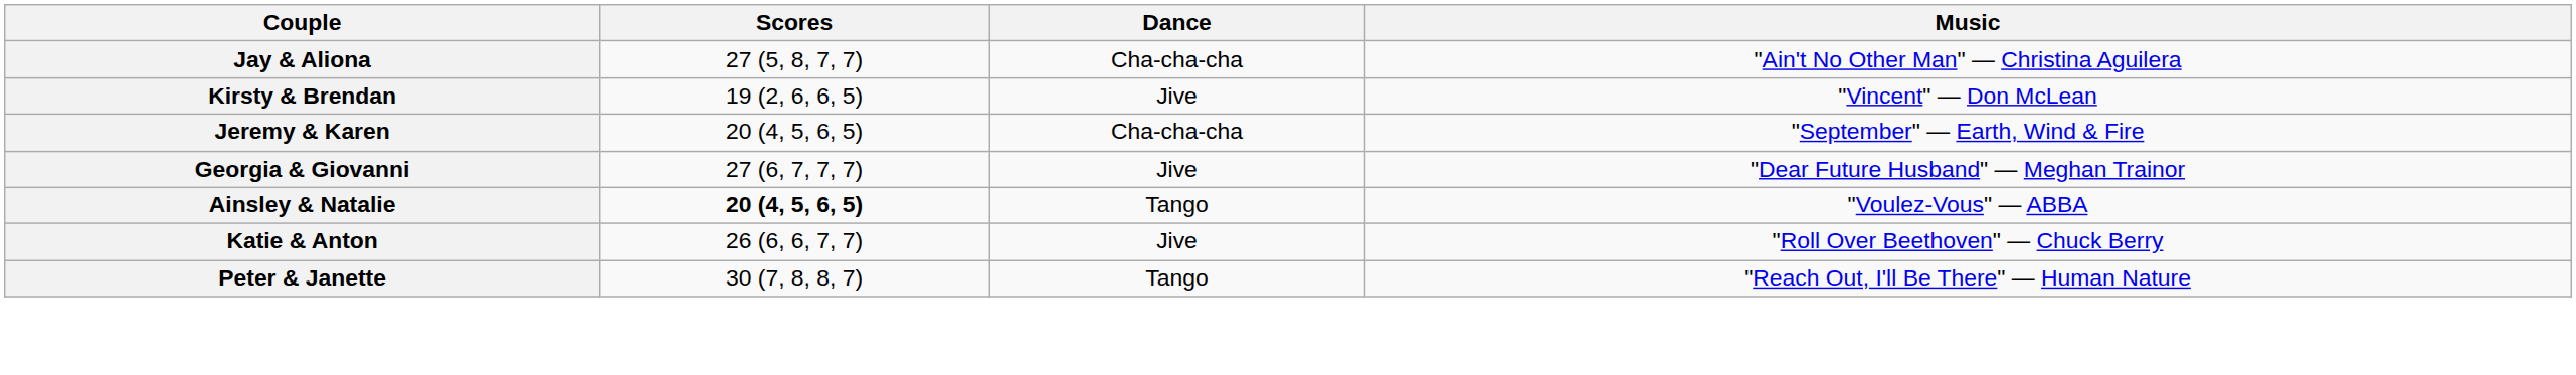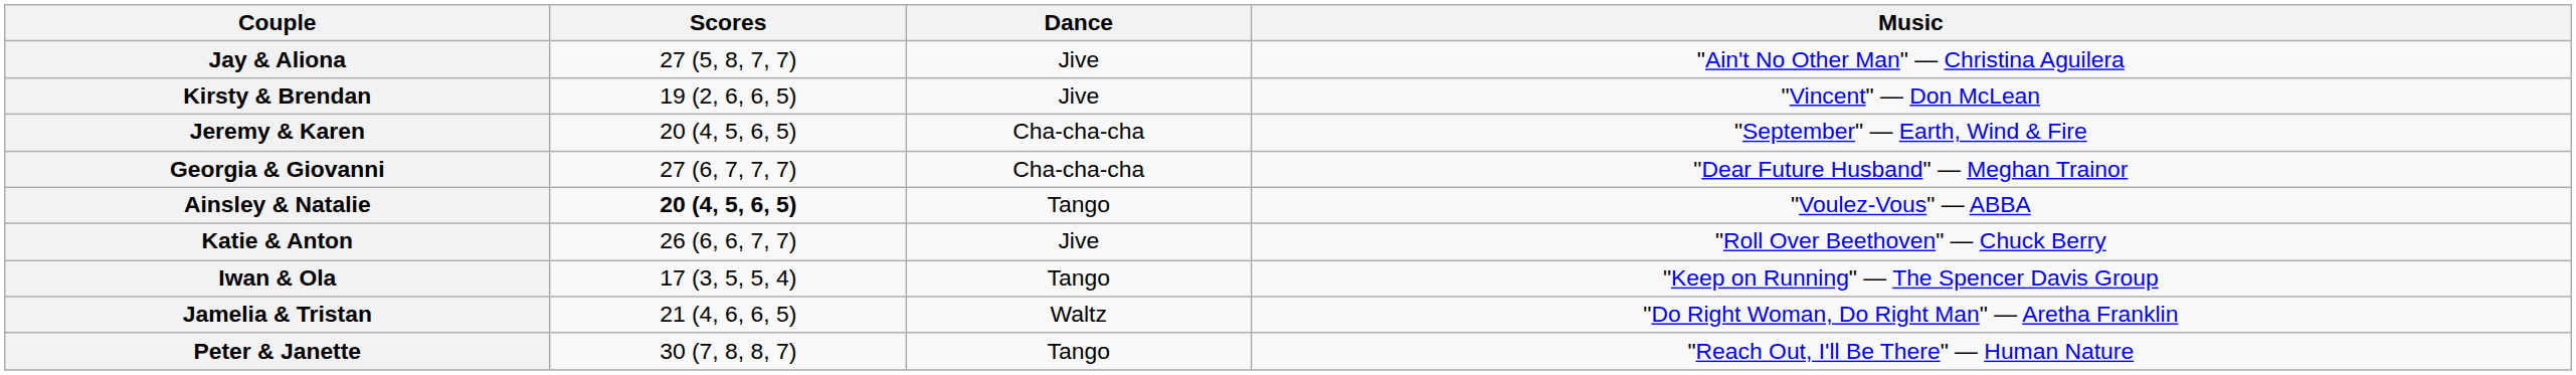 <table class="wikitable sortable" style="text-align:center; width:90%">
 <tr>
 <th scope="col">Couple</th>
 <th scope="col">Scores</th>
 <th scope="col" class="unsortable">Dance</th>
 <th scope="col" class="unsortable">Music</th>
 </tr>
 <tr>
 <th scope="row">Jay & Aliona</th>
 <td>27 (5, 8, 7, 7)</td>
-<td>Cha-cha-cha</td>
+<td>Jive</td>
 <td>"<a href='#'>Ain't No Other Man</a>" — <a href='#'>Christina Aguilera</a></td>
 </tr>
 <tr>
 <th scope="row">Kirsty & Brendan</th>
 <td>19 (2, 6, 6, 5)</td>
 <td>Jive</td>
 <td>"<a href='#'>Vincent</a>" — <a href='#'>Don McLean</a></td>
 </tr>
 <tr>
 <th scope="row">Jeremy & Karen</th>
 <td>20 (4, 5, 6, 5)</td>
 <td>Cha-cha-cha</td>
 <td>"<a href='#'>September</a>" — <a href='#'>Earth, Wind & Fire</a></td>
 </tr>
 <tr>
 <th scope="row">Georgia & Giovanni</th>
 <td>27 (6, 7, 7, 7)</td>
-<td>Jive</td>
+<td>Cha-cha-cha</td>
 <td>"<a href='#'>Dear Future Husband</a>" — <a href='#'>Meghan Trainor</a></td>
 </tr>
 <tr>
 <th scope="row">Ainsley & Natalie</th>
 <td><strong>20 (4, 5, 6, 5)</strong></td>
 <td>Tango</td>
 <td>"<a href='#'>Voulez-Vous</a>" — <a href='#'>ABBA</a></td>
 </tr>
 <tr>
 <th scope="row">Katie & Anton</th>
 <td>26 (6, 6, 7, 7)</td>
 <td>Jive</td>
 <td>"<a href='#'>Roll Over Beethoven</a>" — <a href='#'>Chuck Berry</a></td>
 </tr>
 <tr>
+<th scope="row">Iwan & Ola</th>
+<td>17 (3, 5, 5, 4)</td>
+<td>Tango</td>
+<td>"<a href='#'>Keep on Running</a>" — <a href='#'>The Spencer Davis Group</a></td>
+</tr>
+<tr>
+<th scope="row">Jamelia & Tristan</th>
+<td>21 (4, 6, 6, 5)</td>
+<td>Waltz</td>
+<td>"<a href='#'>Do Right Woman, Do Right Man</a>" — <a href='#'>Aretha Franklin</a></td>
+</tr>
+<tr>
 <th scope="row">Peter & Janette</th>
 <td>30 (7, 8, 8, 7)</td>
 <td>Tango</td>
 <td>"<a href='#'>Reach Out, I'll Be There</a>" — <a href='#'>Human Nature</a></td>
 </tr>
 </table>
